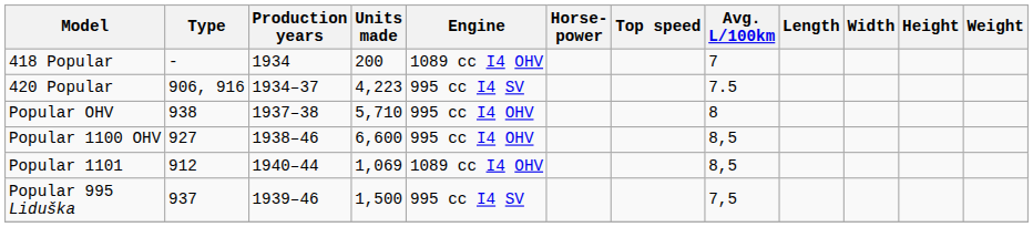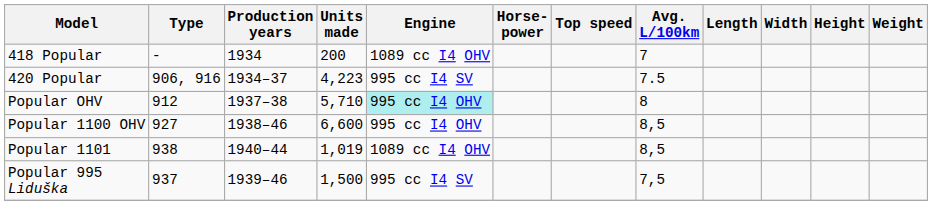 <table class="wikitable sortable">
 <tr>
 <th>Model</th>
 <th>Type</th>
 <th>Production<br> years</th>
 <th>Units<br> made</th>
 <th>Engine</th>
 <th>Horse-<br>power</th>
 <th>Top speed</th>
 <th>Avg.<br> <a href='#'>L/100km</a></th>
 <th>Length</th>
 <th>Width</th>
 <th>Height</th>
 <th>Weight</th>
 </tr>
 <tr>
 <td>418 Popular</td>
 <td>-</td>
 <td>1934</td>
 <td>200</td>
 <td>1089 cc <a href='#'>I4</a> <a href='#'>OHV</a></td>
 <td></td>
 <td></td>
 <td>7</td>
 <td></td>
 <td></td>
 <td></td>
 <td></td>
 </tr>
 <tr>
 <td>420 Popular</td>
 <td>906, 916</td>
 <td>1934–37</td>
 <td>4,223</td>
 <td>995 cc <a href='#'>I4</a> <a href='#'>SV</a></td>
 <td></td>
 <td></td>
 <td>7.5</td>
 <td></td>
 <td></td>
 <td></td>
 <td></td>
 </tr>
 <tr>
 <td>Popular OHV</td>
-<td>938</td>
+<td>912</td>
 <td>1937–38</td>
 <td>5,710</td>
-<td>995 cc <a href='#'>I4</a> <a href='#'>OHV</a></td>
+<td style="background: paleturquoise;">995 cc <a href='#'>I4</a> <a href='#'>OHV</a></td>
 <td></td>
 <td></td>
 <td>8</td>
 <td></td>
 <td></td>
 <td></td>
 <td></td>
 </tr>
 <tr>
 <td>Popular 1100 OHV</td>
 <td>927</td>
 <td>1938–46</td>
 <td>6,600</td>
 <td>995 cc <a href='#'>I4</a> <a href='#'>OHV</a></td>
 <td></td>
 <td></td>
 <td>8,5</td>
 <td></td>
 <td></td>
 <td></td>
 <td></td>
 </tr>
 <tr>
 <td>Popular 1101</td>
-<td>912</td>
+<td>938</td>
 <td>1940–44</td>
-<td>1,069</td>
+<td>1,019</td>
 <td>1089 cc <a href='#'>I4</a> <a href='#'>OHV</a></td>
 <td></td>
 <td></td>
 <td>8,5</td>
 <td></td>
 <td></td>
 <td></td>
 <td></td>
 </tr>
 <tr>
 <td>Popular 995 <br><em>Liduška</em></td>
 <td>937</td>
 <td>1939–46<br></td>
 <td>1,500</td>
 <td>995 cc <a href='#'>I4</a> <a href='#'>SV</a></td>
 <td></td>
 <td></td>
 <td>7,5</td>
 <td></td>
 <td></td>
 <td></td>
 <td></td>
 </tr>
 <tr>
 </tr>
 </table>
